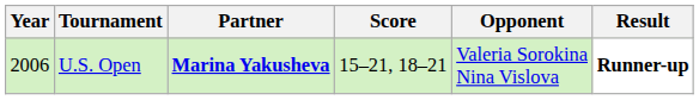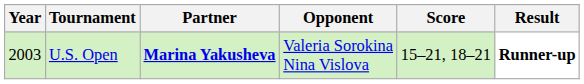 <table class="sortable wikitable" style="font-size: 90%;">
 <tr>
 <th>Year</th>
 <th>Tournament</th>
 <th>Partner</th>
+<th>Opponent</th>
 <th>Score</th>
-<th>Opponent</th>
 <th>Result</th>
 </tr>
 <tr style="background:#D4F1C5">
-<td align="center">2006</td>
+<td align="center">2003</td>
 <td align="left"><a href='#'>U.S. Open</a></td>
 <td align="left"><strong> <a href='#'>Marina Yakusheva</a></strong></td>
+<td align="left"> <a href='#'>Valeria Sorokina</a><br> <a href='#'>Nina Vislova</a></td>
 <td align="left">15–21, 18–21</td>
-<td align="left"> <a href='#'>Valeria Sorokina</a><br> <a href='#'>Nina Vislova</a></td>
 <td style="text-align:left; background:white"> <strong>Runner-up</strong></td>
 </tr>
 </table>
